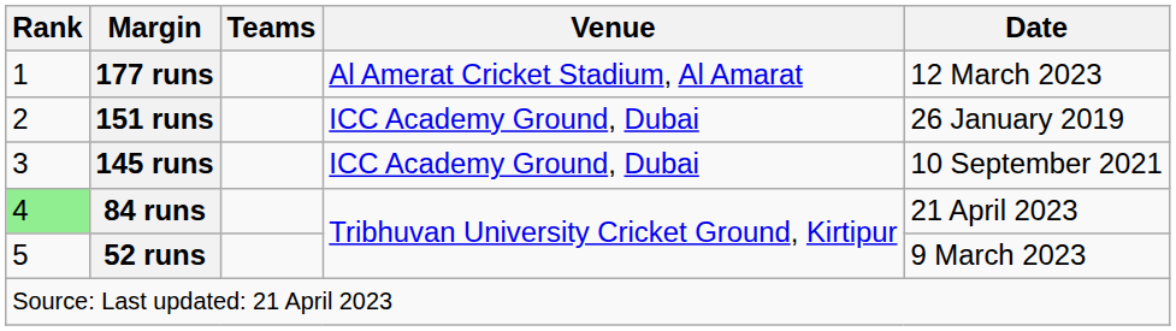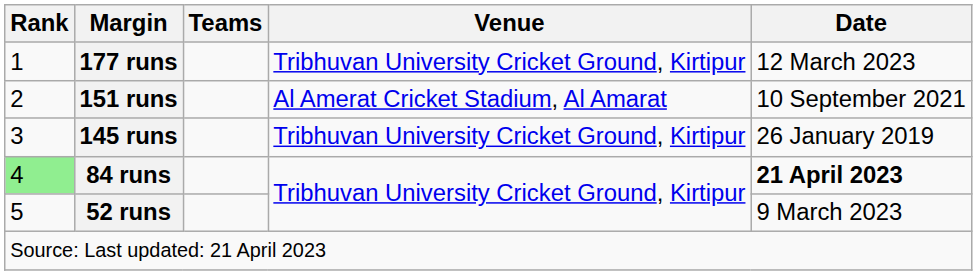 <table class="wikitable">
 <tr>
 <th>Rank</th>
 <th>Margin</th>
 <th>Teams</th>
 <th>Venue</th>
 <th>Date</th>
 </tr>
 <tr>
 <td>1</td>
 <th>177 runs</th>
 <td></td>
-<td><a href='#'>Al Amerat Cricket Stadium</a>, <a href='#'>Al Amarat</a></td>
+<td><a href='#'>Tribhuvan University Cricket Ground</a>, <a href='#'>Kirtipur</a></td>
 <td>12 March 2023</td>
 </tr>
 <tr>
 <td>2</td>
 <th>151 runs</th>
 <td></td>
-<td><a href='#'>ICC Academy Ground</a>, <a href='#'>Dubai</a></td>
-<td>26 January 2019</td>
+<td><a href='#'>Al Amerat Cricket Stadium</a>, <a href='#'>Al Amarat</a></td>
+<td>10 September 2021</td>
 </tr>
 <tr>
 <td>3</td>
 <th>145 runs</th>
 <td></td>
-<td><a href='#'>ICC Academy Ground</a>, <a href='#'>Dubai</a></td>
-<td>10 September 2021</td>
+<td><a href='#'>Tribhuvan University Cricket Ground</a>, <a href='#'>Kirtipur</a></td>
+<td>26 January 2019</td>
 </tr>
 <tr>
 <td style="background: lightgreen;">4</td>
 <th>84 runs</th>
 <td></td>
 <td rowspan=2><a href='#'>Tribhuvan University Cricket Ground</a>, <a href='#'>Kirtipur</a></td>
-<td>21 April 2023</td>
+<td><strong>21 April 2023</strong></td>
 </tr>
 <tr>
 <td>5</td>
 <th>52 runs</th>
 <td></td>
 <td>9 March 2023</td>
 </tr>
 <tr>
 <td colspan="5" style="text-align:left;"><small>Source:  Last updated: 21 April 2023</small></td>
 </tr>
 </table>
